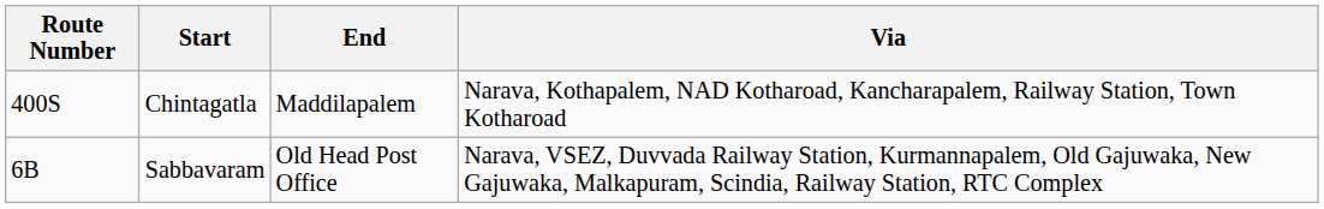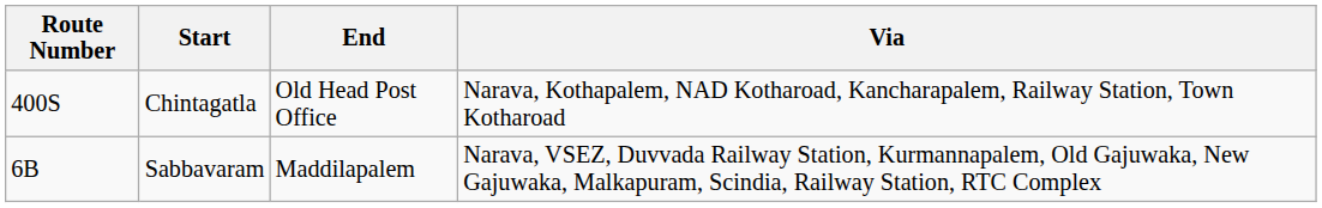 <table class="sortable wikitable">
 <tr>
 <th>Route Number</th>
 <th>Start</th>
 <th>End</th>
 <th>Via</th>
 </tr>
 <tr>
 <td>400S</td>
 <td>Chintagatla</td>
-<td>Maddilapalem</td>
+<td>Old Head Post Office</td>
 <td>Narava, Kothapalem, NAD Kotharoad, Kancharapalem, Railway Station, Town Kotharoad</td>
 </tr>
 <tr>
 <td>6B</td>
 <td>Sabbavaram</td>
-<td>Old Head Post Office</td>
+<td>Maddilapalem</td>
 <td>Narava, VSEZ, Duvvada Railway Station, Kurmannapalem, Old Gajuwaka, New Gajuwaka, Malkapuram, Scindia, Railway Station, RTC Complex</td>
 </tr>
 </table>
